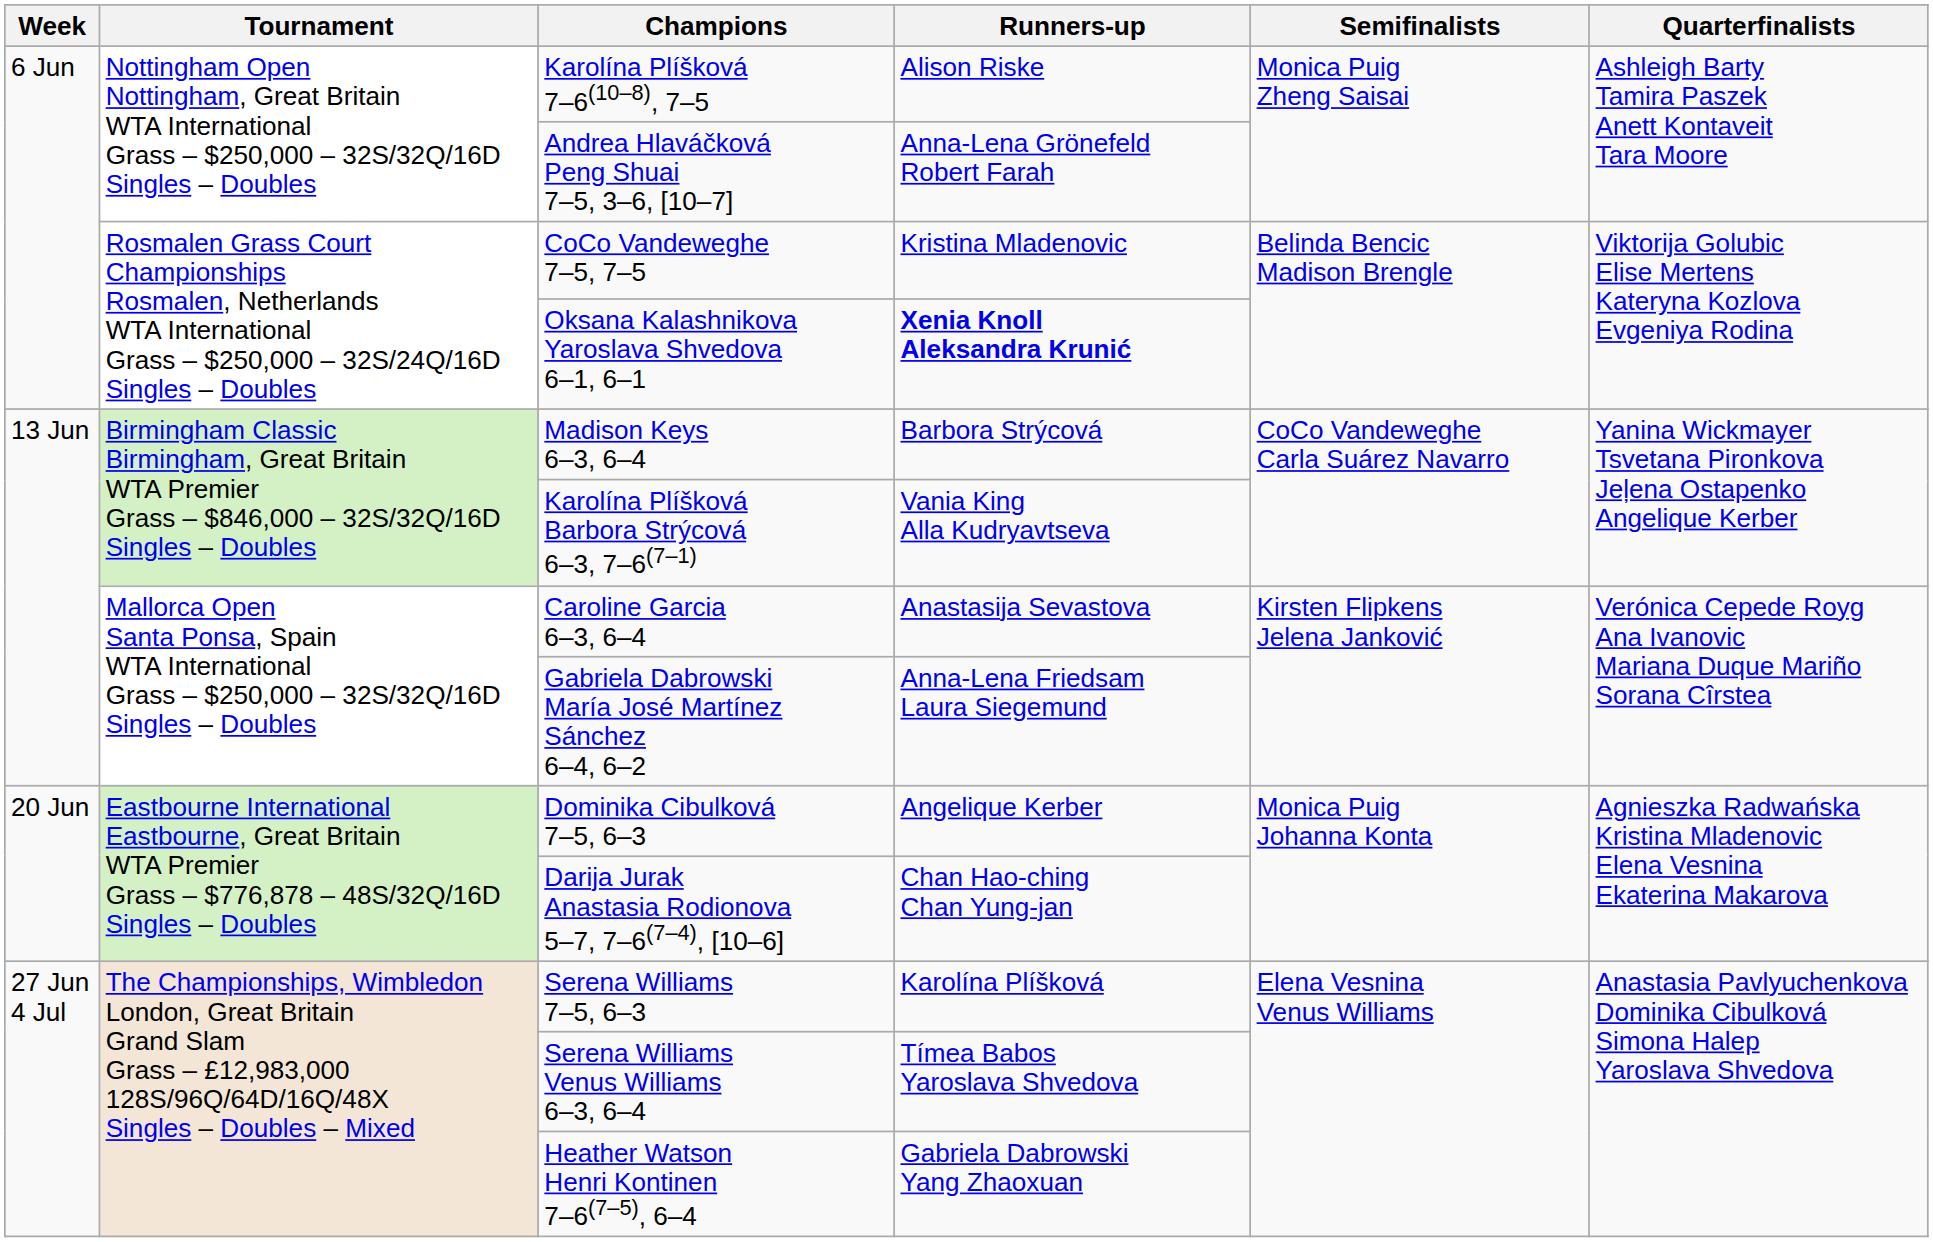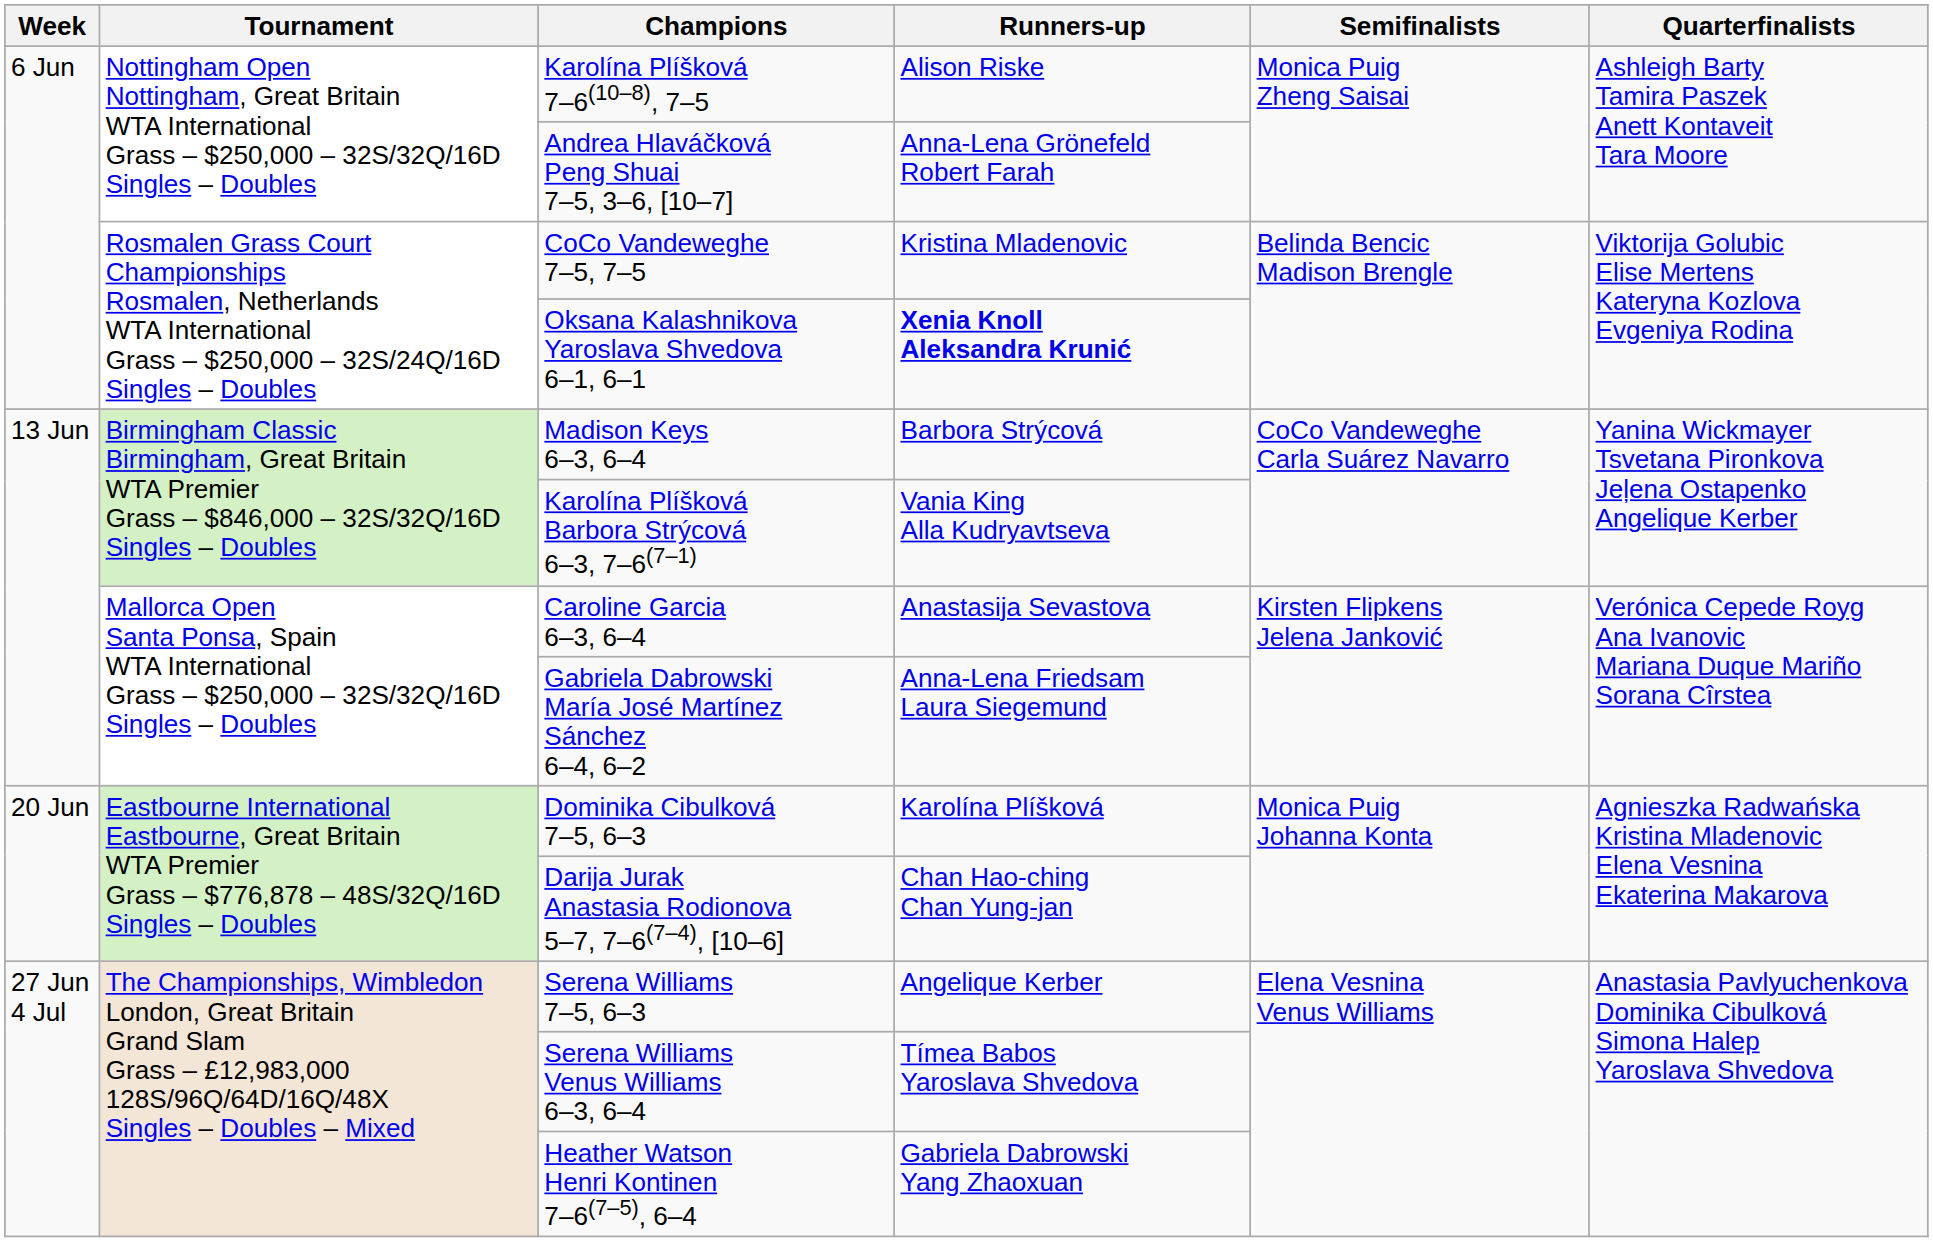 <table class=wikitable style=font-size:95%>
 <tr>
 <th style="width:48px;">Week</th>
 <th style="width:248px;">Tournament</th>
 <th style="width:200px;">Champions</th>
 <th style="width:200px;">Runners-up</th>
 <th style="width:190px;">Semifinalists</th>
 <th style="width:190px;">Quarterfinalists</th>
 </tr>
 <tr valign=top>
 <td rowspan=4>6 Jun</td>
 <td style="background:#fff;" rowspan="2"><a href='#'>Nottingham Open</a><br>  <a href='#'>Nottingham</a>, Great Britain<br>WTA International<br>Grass – $250,000 – 32S/32Q/16D<br><a href='#'>Singles</a> – <a href='#'>Doubles</a></td>
 <td> <a href='#'>Karolína Plíšková</a><br>7–6<sup>(10–8)</sup>, 7–5</td>
 <td> <a href='#'>Alison Riske</a></td>
 <td rowspan=2> <a href='#'>Monica Puig</a> <br>  <a href='#'>Zheng Saisai</a></td>
 <td rowspan=2> <a href='#'>Ashleigh Barty</a> <br> <a href='#'>Tamira Paszek</a><br> <a href='#'>Anett Kontaveit</a> <br>  <a href='#'>Tara Moore</a></td>
 </tr>
 <tr valign=top>
 <td> <a href='#'>Andrea Hlaváčková</a><br> <a href='#'>Peng Shuai</a><br>7–5, 3–6, [10–7]</td>
 <td> <a href='#'>Anna-Lena Grönefeld</a><br> <a href='#'>Robert Farah</a></td>
 </tr>
 <tr valign=top>
 <td style="background:#fff;" rowspan="2"><a href='#'>Rosmalen Grass Court Championships</a><br>  <a href='#'>Rosmalen</a>, Netherlands<br>WTA International<br>Grass – $250,000 – 32S/24Q/16D<br><a href='#'>Singles</a> – <a href='#'>Doubles</a></td>
 <td> <a href='#'>CoCo Vandeweghe</a><br>7–5, 7–5</td>
 <td> <a href='#'>Kristina Mladenovic</a></td>
 <td rowspan=2> <a href='#'>Belinda Bencic</a> <br>  <a href='#'>Madison Brengle</a></td>
 <td rowspan=2> <a href='#'>Viktorija Golubic</a><br> <a href='#'>Elise Mertens</a> <br> <a href='#'>Kateryna Kozlova</a><br> <a href='#'>Evgeniya Rodina</a></td>
 </tr>
 <tr valign=top>
 <td> <a href='#'>Oksana Kalashnikova</a><br> <a href='#'>Yaroslava Shvedova</a><br>6–1, 6–1</td>
 <td><strong> <a href='#'>Xenia Knoll</a><br> <a href='#'>Aleksandra Krunić</a></strong></td>
 </tr>
 <tr valign=top>
 <td rowspan=4>13 Jun</td>
 <td style="background:#d4f1c5;" rowspan="2"><a href='#'>Birmingham Classic</a><br>  <a href='#'>Birmingham</a>, Great Britain<br>WTA Premier<br>Grass – $846,000 – 32S/32Q/16D<br><a href='#'>Singles</a> – <a href='#'>Doubles</a></td>
 <td> <a href='#'>Madison Keys</a><br>6–3, 6–4</td>
 <td> <a href='#'>Barbora Strýcová</a></td>
 <td rowspan=2> <a href='#'>CoCo Vandeweghe</a><br> <a href='#'>Carla Suárez Navarro</a></td>
 <td rowspan=2> <a href='#'>Yanina Wickmayer</a><br> <a href='#'>Tsvetana Pironkova</a><br> <a href='#'>Jeļena Ostapenko</a><br>  <a href='#'>Angelique Kerber</a></td>
 </tr>
 <tr valign=top>
 <td> <a href='#'>Karolína Plíšková</a><br> <a href='#'>Barbora Strýcová</a><br>6–3, 7–6<sup>(7–1)</sup></td>
 <td> <a href='#'>Vania King</a><br> <a href='#'>Alla Kudryavtseva</a></td>
 </tr>
 <tr valign=top>
 <td style="background:#fff;" rowspan="2"><a href='#'>Mallorca Open</a><br> <a href='#'>Santa Ponsa</a>, Spain<br>WTA International<br>Grass – $250,000 – 32S/32Q/16D<br><a href='#'>Singles</a> – <a href='#'>Doubles</a></td>
 <td> <a href='#'>Caroline Garcia</a><br>6–3, 6–4</td>
 <td> <a href='#'>Anastasija Sevastova</a></td>
 <td rowspan=2> <a href='#'>Kirsten Flipkens</a> <br>  <a href='#'>Jelena Janković</a></td>
 <td rowspan=2> <a href='#'>Verónica Cepede Royg</a> <br> <a href='#'>Ana Ivanovic</a><br> <a href='#'>Mariana Duque Mariño</a> <br>  <a href='#'>Sorana Cîrstea</a></td>
 </tr>
 <tr valign=top>
 <td> <a href='#'>Gabriela Dabrowski</a><br> <a href='#'>María José Martínez Sánchez</a><br>6–4, 6–2</td>
 <td> <a href='#'>Anna-Lena Friedsam</a><br> <a href='#'>Laura Siegemund</a></td>
 </tr>
 <tr valign=top>
 <td rowspan=2>20 Jun</td>
 <td style="background:#d4f1c5;" rowspan="2"><a href='#'>Eastbourne International</a><br> <a href='#'>Eastbourne</a>, Great Britain<br>WTA Premier<br>Grass – $776,878 – 48S/32Q/16D<br><a href='#'>Singles</a> – <a href='#'>Doubles</a></td>
 <td> <a href='#'>Dominika Cibulková</a><br>7–5, 6–3</td>
-<td> <a href='#'>Angelique Kerber</a></td>
+<td> <a href='#'>Karolína Plíšková</a></td>
 <td rowspan=2> <a href='#'>Monica Puig</a> <br>  <a href='#'>Johanna Konta</a></td>
 <td rowspan=2> <a href='#'>Agnieszka Radwańska</a><br> <a href='#'>Kristina Mladenovic</a> <br> <a href='#'>Elena Vesnina</a><br>  <a href='#'>Ekaterina Makarova</a></td>
 </tr>
 <tr valign=top>
 <td> <a href='#'>Darija Jurak</a><br> <a href='#'>Anastasia Rodionova</a><br>5–7, 7–6<sup>(7–4)</sup>, [10–6]</td>
 <td> <a href='#'>Chan Hao-ching</a><br> <a href='#'>Chan Yung-jan</a></td>
 </tr>
 <tr valign=top>
 <td rowspan=3>27 Jun <br>4 Jul</td>
 <td style="background:#f3e6d7;" rowspan="3"><a href='#'>The Championships, Wimbledon</a><br> London, Great Britain<br>Grand Slam<br>Grass – £12,983,000<br>128S/96Q/64D/16Q/48X<br><a href='#'>Singles</a> – <a href='#'>Doubles</a> – <a href='#'>Mixed</a></td>
 <td> <a href='#'>Serena Williams</a><br>7–5, 6–3</td>
-<td> <a href='#'>Karolína Plíšková</a></td>
+<td> <a href='#'>Angelique Kerber</a></td>
 <td rowspan=3> <a href='#'>Elena Vesnina</a><br> <a href='#'>Venus Williams</a></td>
 <td rowspan=3> <a href='#'>Anastasia Pavlyuchenkova</a><br> <a href='#'>Dominika Cibulková</a><br>  <a href='#'>Simona Halep</a><br>  <a href='#'>Yaroslava Shvedova</a></td>
 </tr>
 <tr valign=top>
 <td> <a href='#'>Serena Williams</a><br> <a href='#'>Venus Williams</a><br>6–3, 6–4</td>
 <td> <a href='#'>Tímea Babos</a><br> <a href='#'>Yaroslava Shvedova</a></td>
 </tr>
 <tr valign=top>
 <td> <a href='#'>Heather Watson</a><br> <a href='#'>Henri Kontinen</a><br>7–6<sup>(7–5)</sup>, 6–4</td>
 <td> <a href='#'>Gabriela Dabrowski</a><br> <a href='#'>Yang Zhaoxuan</a></td>
 </tr>
 </table>
